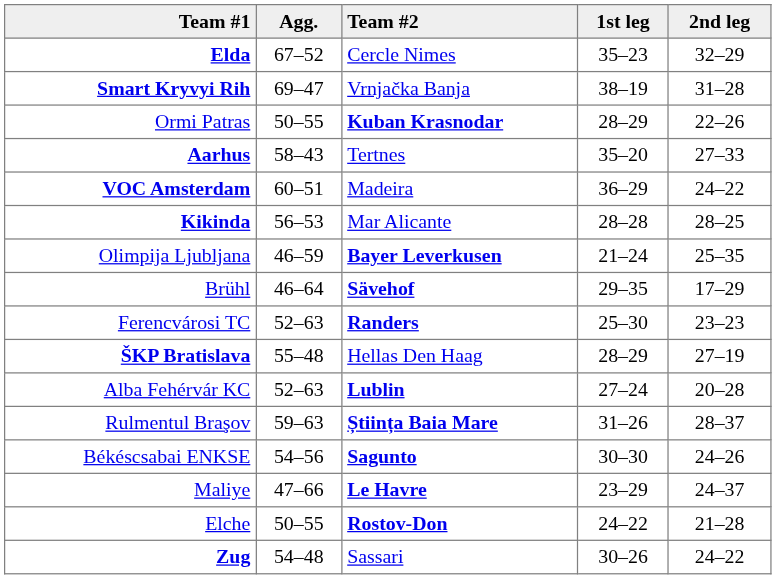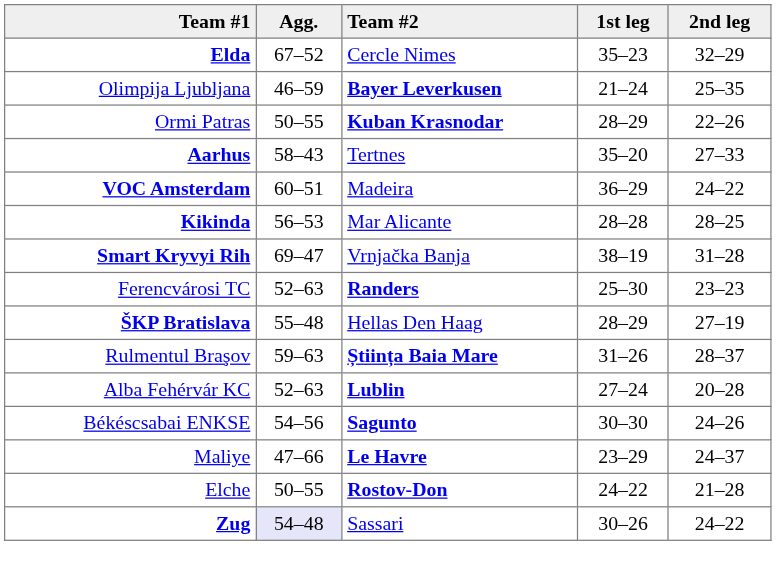 <table border=1 cellspacing=0 cellpadding=4 style="border-collapse: collapse;" width=70%>
 <tr bgcolor="efefef">
 <th align=right>Team #1</th>
 <th>Agg.</th>
 <th align=left>Team #2</th>
 <th>1st leg</th>
 <th>2nd leg</th>
 </tr>
 <tr>
 <td align=right><strong><a href='#'>Elda</a></strong> </td>
 <td align=center>67–52</td>
 <td> <a href='#'>Cercle Nimes</a></td>
 <td align=center>35–23</td>
 <td align=center>32–29</td>
 </tr>
 <tr>
-<td align=right><strong><a href='#'>Smart Kryvyi Rih</a></strong> </td>
-<td align=center>69–47</td>
-<td> <a href='#'>Vrnjačka Banja</a></td>
-<td align=center>38–19</td>
-<td align=center>31–28</td>
+<td align=right><a href='#'>Olimpija Ljubljana</a> </td>
+<td align=center>46–59</td>
+<td> <strong><a href='#'>Bayer Leverkusen</a></strong></td>
+<td align=center>21–24</td>
+<td align=center>25–35</td>
 </tr>
 <tr>
 <td align=right><a href='#'>Ormi Patras</a> </td>
 <td align=center>50–55</td>
 <td> <strong><a href='#'>Kuban Krasnodar</a></strong></td>
 <td align=center>28–29</td>
 <td align=center>22–26</td>
 </tr>
 <tr>
 <td align=right><strong><a href='#'>Aarhus</a></strong> </td>
 <td align=center>58–43</td>
 <td> <a href='#'>Tertnes</a></td>
 <td align=center>35–20</td>
 <td align=center>27–33</td>
 </tr>
 <tr>
 <td align=right><strong><a href='#'>VOC Amsterdam</a></strong> </td>
 <td align=center>60–51</td>
 <td> <a href='#'>Madeira</a></td>
 <td align=center>36–29</td>
 <td align=center>24–22</td>
 </tr>
 <tr>
 <td align=right><strong><a href='#'>Kikinda</a></strong> </td>
 <td align=center>56–53</td>
 <td> <a href='#'>Mar Alicante</a></td>
 <td align=center>28–28</td>
 <td align=center>28–25</td>
 </tr>
 <tr>
-<td align=right><a href='#'>Olimpija Ljubljana</a> </td>
-<td align=center>46–59</td>
-<td> <strong><a href='#'>Bayer Leverkusen</a></strong></td>
-<td align=center>21–24</td>
-<td align=center>25–35</td>
-</tr>
-<tr>
-<td align=right><a href='#'>Brühl</a> </td>
-<td align=center>46–64</td>
-<td> <strong><a href='#'>Sävehof</a></strong></td>
-<td align=center>29–35</td>
-<td align=center>17–29</td>
+<td align=right><strong><a href='#'>Smart Kryvyi Rih</a></strong> </td>
+<td align=center>69–47</td>
+<td> <a href='#'>Vrnjačka Banja</a></td>
+<td align=center>38–19</td>
+<td align=center>31–28</td>
 </tr>
 <tr>
 <td align=right><a href='#'>Ferencvárosi TC</a> </td>
 <td align=center>52–63</td>
 <td> <strong><a href='#'>Randers</a></strong></td>
 <td align=center>25–30</td>
 <td align=center>23–23</td>
 </tr>
 <tr>
 <td align=right><strong><a href='#'>ŠKP Bratislava</a></strong> </td>
 <td align=center>55–48</td>
 <td> <a href='#'>Hellas Den Haag</a></td>
 <td align=center>28–29</td>
 <td align=center>27–19</td>
 </tr>
 <tr>
+<td align=right><a href='#'>Rulmentul Braşov</a> </td>
+<td align=center>59–63</td>
+<td> <strong><a href='#'>Știința Baia Mare</a></strong></td>
+<td align=center>31–26</td>
+<td align=center>28–37</td>
+</tr>
+<tr>
 <td align=right><a href='#'>Alba Fehérvár KC</a> </td>
 <td align=center>52–63</td>
 <td> <strong><a href='#'>Lublin</a></strong></td>
 <td align=center>27–24</td>
 <td align=center>20–28</td>
-</tr>
-<tr>
-<td align=right><a href='#'>Rulmentul Braşov</a> </td>
-<td align=center>59–63</td>
-<td> <strong><a href='#'>Știința Baia Mare</a></strong></td>
-<td align=center>31–26</td>
-<td align=center>28–37</td>
 </tr>
 <tr>
 <td align=right><a href='#'>Békéscsabai ENKSE</a> </td>
 <td align=center>54–56</td>
 <td> <strong><a href='#'>Sagunto</a></strong></td>
 <td align=center>30–30</td>
 <td align=center>24–26</td>
 </tr>
 <tr>
 <td align=right><a href='#'>Maliye</a> </td>
 <td align=center>47–66</td>
 <td> <strong><a href='#'>Le Havre</a></strong></td>
 <td align=center>23–29</td>
 <td align=center>24–37</td>
 </tr>
 <tr>
 <td align=right><a href='#'>Elche</a> </td>
 <td align=center>50–55</td>
 <td> <strong><a href='#'>Rostov-Don</a></strong></td>
 <td align=center>24–22</td>
 <td align=center>21–28</td>
 </tr>
 <tr>
 <td align=right><strong><a href='#'>Zug</a></strong> </td>
-<td align=center>54–48</td>
+<td align=center style="background: lavender;">54–48</td>
 <td> <a href='#'>Sassari</a></td>
 <td align=center>30–26</td>
 <td align=center>24–22</td>
 </tr>
 </table>
